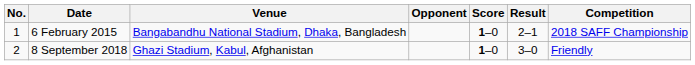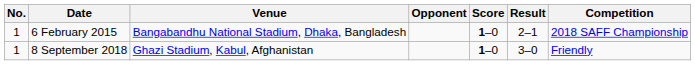 <table class="wikitable plainrowheaders sortable">
 <tr>
 <th scope="col">No.</th>
 <th scope="col">Date</th>
 <th scope="col">Venue</th>
 <th scope="col">Opponent</th>
 <th scope="col">Score</th>
 <th scope="col">Result</th>
 <th scope="col">Competition</th>
 </tr>
 <tr>
 <td align="center">1</td>
 <td>6 February 2015</td>
 <td><a href='#'>Bangabandhu National Stadium</a>, <a href='#'>Dhaka</a>, Bangladesh</td>
 <td></td>
 <td align="center"><strong>1</strong>–0</td>
 <td align="center">2–1</td>
 <td><a href='#'>2018 SAFF Championship</a></td>
 </tr>
 <tr>
-<td align="center">2</td>
+<td align="center">1</td>
 <td>8 September 2018</td>
 <td><a href='#'>Ghazi Stadium</a>, <a href='#'>Kabul</a>, Afghanistan</td>
 <td></td>
 <td align="center"><strong>1</strong>–0</td>
 <td align="center">3–0</td>
 <td><a href='#'>Friendly</a></td>
 </tr>
 </table>
